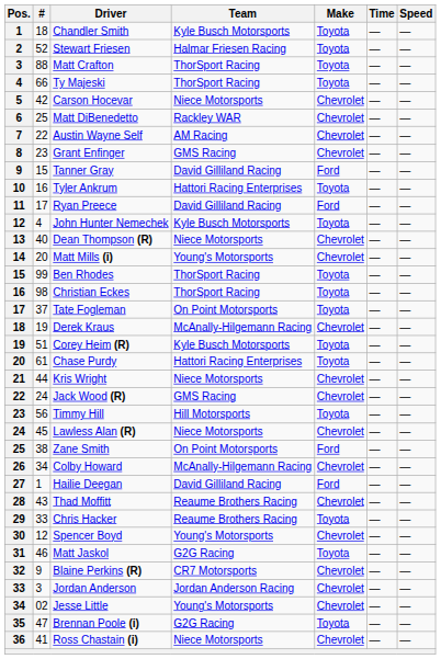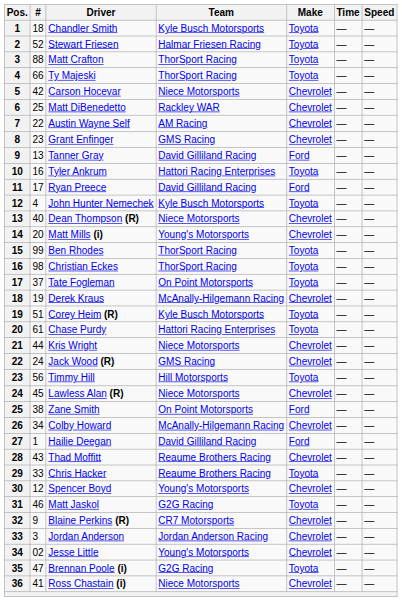 <table class="wikitable" style="font-size:95%">
 <tr>
 <th>Pos.</th>
 <th>#</th>
 <th>Driver</th>
 <th>Team</th>
 <th>Make</th>
 <th>Time</th>
 <th>Speed</th>
 </tr>
 <tr>
 <th>1</th>
 <td>18</td>
 <td><a href='#'>Chandler Smith</a></td>
 <td><a href='#'>Kyle Busch Motorsports</a></td>
 <td><a href='#'>Toyota</a></td>
 <td>—</td>
 <td>—</td>
 </tr>
 <tr>
 <th>2</th>
 <td>52</td>
 <td><a href='#'>Stewart Friesen</a></td>
 <td><a href='#'>Halmar Friesen Racing</a></td>
 <td><a href='#'>Toyota</a></td>
 <td>—</td>
 <td>—</td>
 </tr>
 <tr>
 <th>3</th>
 <td>88</td>
 <td><a href='#'>Matt Crafton</a></td>
 <td><a href='#'>ThorSport Racing</a></td>
 <td><a href='#'>Toyota</a></td>
 <td>—</td>
 <td>—</td>
 </tr>
 <tr>
 <th>4</th>
 <td>66</td>
 <td><a href='#'>Ty Majeski</a></td>
 <td><a href='#'>ThorSport Racing</a></td>
 <td><a href='#'>Toyota</a></td>
 <td>—</td>
 <td>—</td>
 </tr>
 <tr>
 <th>5</th>
 <td>42</td>
 <td><a href='#'>Carson Hocevar</a></td>
 <td><a href='#'>Niece Motorsports</a></td>
 <td><a href='#'>Chevrolet</a></td>
 <td>—</td>
 <td>—</td>
 </tr>
 <tr>
 <th>6</th>
 <td>25</td>
 <td><a href='#'>Matt DiBenedetto</a></td>
 <td><a href='#'>Rackley WAR</a></td>
 <td><a href='#'>Chevrolet</a></td>
 <td>—</td>
 <td>—</td>
 </tr>
 <tr>
 <th>7</th>
 <td>22</td>
 <td><a href='#'>Austin Wayne Self</a></td>
 <td><a href='#'>AM Racing</a></td>
 <td><a href='#'>Chevrolet</a></td>
 <td>—</td>
 <td>—</td>
 </tr>
 <tr>
 <th>8</th>
 <td>23</td>
 <td><a href='#'>Grant Enfinger</a></td>
 <td><a href='#'>GMS Racing</a></td>
 <td><a href='#'>Chevrolet</a></td>
 <td>—</td>
 <td>—</td>
 </tr>
 <tr>
 <th>9</th>
-<td>15</td>
+<td>13</td>
 <td><a href='#'>Tanner Gray</a></td>
 <td><a href='#'>David Gilliland Racing</a></td>
 <td><a href='#'>Ford</a></td>
 <td>—</td>
 <td>—</td>
 </tr>
 <tr>
 <th>10</th>
 <td>16</td>
 <td><a href='#'>Tyler Ankrum</a></td>
 <td><a href='#'>Hattori Racing Enterprises</a></td>
 <td><a href='#'>Toyota</a></td>
 <td>—</td>
 <td>—</td>
 </tr>
 <tr>
 <th>11</th>
 <td>17</td>
 <td><a href='#'>Ryan Preece</a></td>
 <td><a href='#'>David Gilliland Racing</a></td>
 <td><a href='#'>Ford</a></td>
 <td>—</td>
 <td>—</td>
 </tr>
 <tr>
 <th>12</th>
 <td>4</td>
 <td><a href='#'>John Hunter Nemechek</a></td>
 <td><a href='#'>Kyle Busch Motorsports</a></td>
 <td><a href='#'>Toyota</a></td>
 <td>—</td>
 <td>—</td>
 </tr>
 <tr>
 <th>13</th>
 <td>40</td>
 <td><a href='#'>Dean Thompson</a> <strong>(R)</strong></td>
 <td><a href='#'>Niece Motorsports</a></td>
 <td><a href='#'>Chevrolet</a></td>
 <td>—</td>
 <td>—</td>
 </tr>
 <tr>
 <th>14</th>
 <td>20</td>
 <td><a href='#'>Matt Mills</a> <strong>(i)</strong></td>
 <td><a href='#'>Young's Motorsports</a></td>
 <td><a href='#'>Chevrolet</a></td>
 <td>—</td>
 <td>—</td>
 </tr>
 <tr>
 <th>15</th>
 <td>99</td>
 <td><a href='#'>Ben Rhodes</a></td>
 <td><a href='#'>ThorSport Racing</a></td>
 <td><a href='#'>Toyota</a></td>
 <td>—</td>
 <td>—</td>
 </tr>
 <tr>
 <th>16</th>
 <td>98</td>
 <td><a href='#'>Christian Eckes</a></td>
 <td><a href='#'>ThorSport Racing</a></td>
 <td><a href='#'>Toyota</a></td>
 <td>—</td>
 <td>—</td>
 </tr>
 <tr>
 <th>17</th>
 <td>37</td>
 <td><a href='#'>Tate Fogleman</a></td>
 <td><a href='#'>On Point Motorsports</a></td>
 <td><a href='#'>Toyota</a></td>
 <td>—</td>
 <td>—</td>
 </tr>
 <tr>
 <th>18</th>
 <td>19</td>
 <td><a href='#'>Derek Kraus</a></td>
 <td><a href='#'>McAnally-Hilgemann Racing</a></td>
 <td><a href='#'>Chevrolet</a></td>
 <td>—</td>
 <td>—</td>
 </tr>
 <tr>
 <th>19</th>
 <td>51</td>
 <td><a href='#'>Corey Heim</a> <strong>(R)</strong></td>
 <td><a href='#'>Kyle Busch Motorsports</a></td>
 <td><a href='#'>Toyota</a></td>
 <td>—</td>
 <td>—</td>
 </tr>
 <tr>
 <th>20</th>
 <td>61</td>
 <td><a href='#'>Chase Purdy</a></td>
 <td><a href='#'>Hattori Racing Enterprises</a></td>
 <td><a href='#'>Toyota</a></td>
 <td>—</td>
 <td>—</td>
 </tr>
 <tr>
 <th>21</th>
 <td>44</td>
 <td><a href='#'>Kris Wright</a></td>
 <td><a href='#'>Niece Motorsports</a></td>
 <td><a href='#'>Chevrolet</a></td>
 <td>—</td>
 <td>—</td>
 </tr>
 <tr>
 <th>22</th>
 <td>24</td>
 <td><a href='#'>Jack Wood</a> <strong>(R)</strong></td>
 <td><a href='#'>GMS Racing</a></td>
 <td><a href='#'>Chevrolet</a></td>
 <td>—</td>
 <td>—</td>
 </tr>
 <tr>
 <th>23</th>
 <td>56</td>
 <td><a href='#'>Timmy Hill</a></td>
 <td><a href='#'>Hill Motorsports</a></td>
 <td><a href='#'>Toyota</a></td>
 <td>—</td>
 <td>—</td>
 </tr>
 <tr>
 <th>24</th>
 <td>45</td>
 <td><a href='#'>Lawless Alan</a> <strong>(R)</strong></td>
 <td><a href='#'>Niece Motorsports</a></td>
 <td><a href='#'>Chevrolet</a></td>
 <td>—</td>
 <td>—</td>
 </tr>
 <tr>
 <th>25</th>
 <td>38</td>
 <td><a href='#'>Zane Smith</a></td>
 <td><a href='#'>On Point Motorsports</a></td>
 <td><a href='#'>Ford</a></td>
 <td>—</td>
 <td>—</td>
 </tr>
 <tr>
 <th>26</th>
 <td>34</td>
 <td><a href='#'>Colby Howard</a></td>
 <td><a href='#'>McAnally-Hilgemann Racing</a></td>
 <td><a href='#'>Chevrolet</a></td>
 <td>—</td>
 <td>—</td>
 </tr>
 <tr>
 <th>27</th>
 <td>1</td>
 <td><a href='#'>Hailie Deegan</a></td>
 <td><a href='#'>David Gilliland Racing</a></td>
 <td><a href='#'>Ford</a></td>
 <td>—</td>
 <td>—</td>
 </tr>
 <tr>
 <th>28</th>
 <td>43</td>
 <td><a href='#'>Thad Moffitt</a></td>
 <td><a href='#'>Reaume Brothers Racing</a></td>
 <td><a href='#'>Chevrolet</a></td>
 <td>—</td>
 <td>—</td>
 </tr>
 <tr>
 <th>29</th>
 <td>33</td>
 <td><a href='#'>Chris Hacker</a></td>
 <td><a href='#'>Reaume Brothers Racing</a></td>
 <td><a href='#'>Toyota</a></td>
 <td>—</td>
 <td>—</td>
 </tr>
 <tr>
 <th>30</th>
 <td>12</td>
 <td><a href='#'>Spencer Boyd</a></td>
 <td><a href='#'>Young's Motorsports</a></td>
 <td><a href='#'>Chevrolet</a></td>
 <td>—</td>
 <td>—</td>
 </tr>
 <tr>
 <th>31</th>
 <td>46</td>
 <td><a href='#'>Matt Jaskol</a></td>
 <td><a href='#'>G2G Racing</a></td>
 <td><a href='#'>Toyota</a></td>
 <td>—</td>
 <td>—</td>
 </tr>
 <tr>
 <th>32</th>
 <td>9</td>
 <td><a href='#'>Blaine Perkins</a> <strong>(R)</strong></td>
 <td><a href='#'>CR7 Motorsports</a></td>
 <td><a href='#'>Chevrolet</a></td>
 <td>—</td>
 <td>—</td>
 </tr>
 <tr>
 <th>33</th>
 <td>3</td>
 <td><a href='#'>Jordan Anderson</a></td>
 <td><a href='#'>Jordan Anderson Racing</a></td>
 <td><a href='#'>Chevrolet</a></td>
 <td>—</td>
 <td>—</td>
 </tr>
 <tr>
 <th>34</th>
 <td>02</td>
 <td><a href='#'>Jesse Little</a></td>
 <td><a href='#'>Young's Motorsports</a></td>
 <td><a href='#'>Chevrolet</a></td>
 <td>—</td>
 <td>—</td>
 </tr>
 <tr>
 <th>35</th>
 <td>47</td>
 <td><a href='#'>Brennan Poole</a> <strong>(i)</strong></td>
 <td><a href='#'>G2G Racing</a></td>
 <td><a href='#'>Toyota</a></td>
 <td>—</td>
 <td>—</td>
 </tr>
 <tr>
 <th>36</th>
 <td>41</td>
 <td><a href='#'>Ross Chastain</a> <strong>(i)</strong></td>
 <td><a href='#'>Niece Motorsports</a></td>
 <td><a href='#'>Chevrolet</a></td>
 <td>—</td>
 <td>—</td>
 </tr>
 <tr>
 <th colspan="7"></th>
 </tr>
 </table>
